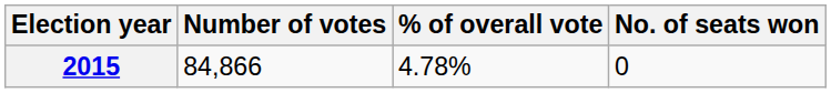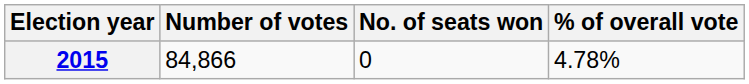 <table class="wikitable">
 <tr>
 <th>Election year</th>
 <th>Number of votes</th>
+<th>No. of seats won</th>
 <th>% of overall vote</th>
-<th>No. of seats won</th>
 </tr>
 <tr>
 <th><a href='#'>2015</a></th>
 <td>84,866</td>
+<td>0</td>
 <td>4.78%</td>
-<td>0</td>
 </tr>
 </table>
